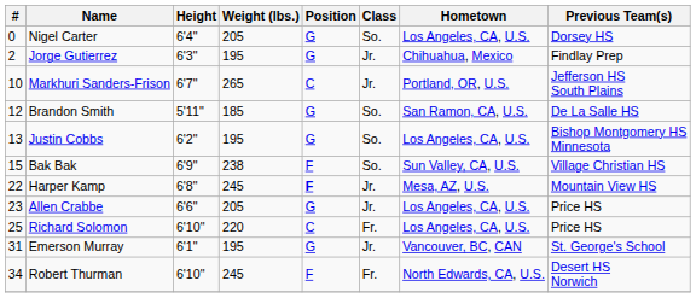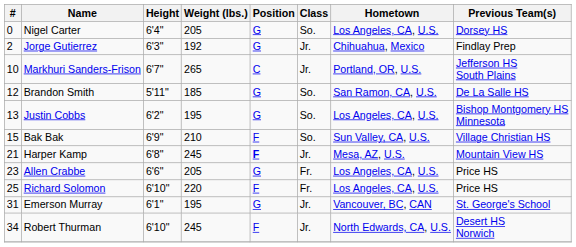 <table class="wikitable" style="font-size: 90%">
 <tr>
 <th>#</th>
 <th>Name</th>
 <th>Height</th>
 <th>Weight (lbs.)</th>
 <th>Position</th>
 <th>Class</th>
 <th>Hometown</th>
 <th>Previous Team(s)</th>
 </tr>
 <tr>
 <td>0</td>
 <td>Nigel Carter</td>
 <td>6'4"</td>
 <td>205</td>
 <td><a href='#'>G</a></td>
 <td>So.</td>
 <td><a href='#'>Los Angeles, CA</a>, <a href='#'>U.S.</a></td>
 <td><a href='#'>Dorsey HS</a></td>
 </tr>
 <tr>
 <td>2</td>
 <td><a href='#'>Jorge Gutierrez</a></td>
 <td>6'3"</td>
-<td>195</td>
+<td>192</td>
 <td><a href='#'>G</a></td>
 <td>Jr.</td>
 <td><a href='#'>Chihuahua</a>, <a href='#'>Mexico</a></td>
 <td>Findlay Prep</td>
 </tr>
 <tr>
 <td>10</td>
 <td><a href='#'>Markhuri Sanders-Frison</a></td>
 <td>6'7"</td>
 <td>265</td>
 <td><a href='#'>C</a></td>
 <td>Jr.</td>
 <td><a href='#'>Portland, OR</a>, <a href='#'>U.S.</a></td>
 <td><a href='#'>Jefferson HS</a><br><a href='#'>South Plains</a></td>
 </tr>
 <tr>
 <td>12</td>
 <td>Brandon Smith</td>
 <td>5'11"</td>
 <td>185</td>
 <td><a href='#'>G</a></td>
 <td>So.</td>
 <td><a href='#'>San Ramon, CA</a>, <a href='#'>U.S.</a></td>
 <td><a href='#'>De La Salle HS</a></td>
 </tr>
 <tr>
 <td>13</td>
 <td><a href='#'>Justin Cobbs</a></td>
 <td>6'2"</td>
 <td>195</td>
 <td><a href='#'>G</a></td>
 <td>So.</td>
 <td><a href='#'>Los Angeles, CA</a>, <a href='#'>U.S.</a></td>
 <td><a href='#'>Bishop Montgomery HS</a><br><a href='#'>Minnesota</a></td>
 </tr>
 <tr>
 <td>15</td>
 <td>Bak Bak</td>
 <td>6'9"</td>
-<td>238</td>
+<td>210</td>
 <td><a href='#'>F</a></td>
 <td>So.</td>
 <td><a href='#'>Sun Valley, CA</a>, <a href='#'>U.S.</a></td>
 <td><a href='#'>Village Christian HS</a></td>
 </tr>
 <tr>
-<td>22</td>
+<td>21</td>
 <td>Harper Kamp</td>
 <td>6'8"</td>
 <td>245</td>
 <td><strong><a href='#'>F</a></strong></td>
 <td>Jr.</td>
 <td><a href='#'>Mesa, AZ</a>, <a href='#'>U.S.</a></td>
 <td><a href='#'>Mountain View HS</a></td>
 </tr>
 <tr>
 <td>23</td>
 <td><a href='#'>Allen Crabbe</a></td>
 <td>6'6"</td>
 <td>205</td>
 <td><a href='#'>G</a></td>
-<td>Jr.</td>
+<td>Fr.</td>
 <td><a href='#'>Los Angeles, CA</a>, <a href='#'>U.S.</a></td>
 <td>Price HS</td>
 </tr>
 <tr>
 <td>25</td>
 <td><a href='#'>Richard Solomon</a></td>
 <td>6'10"</td>
 <td>220</td>
-<td><a href='#'>C</a></td>
+<td><a href='#'>F</a></td>
 <td>Fr.</td>
 <td><a href='#'>Los Angeles, CA</a>, <a href='#'>U.S.</a></td>
 <td>Price HS</td>
 </tr>
 <tr>
 <td>31</td>
 <td>Emerson Murray</td>
 <td>6'1"</td>
 <td>195</td>
 <td><a href='#'>G</a></td>
 <td>Jr.</td>
 <td><a href='#'>Vancouver, BC</a>, <a href='#'>CAN</a></td>
 <td><a href='#'>St. George's School</a></td>
 </tr>
 <tr>
 <td>34</td>
 <td>Robert Thurman</td>
 <td>6'10"</td>
 <td>245</td>
 <td><a href='#'>F</a></td>
-<td>Fr.</td>
+<td>Jr.</td>
 <td><a href='#'>North Edwards, CA</a>, <a href='#'>U.S.</a></td>
 <td><a href='#'>Desert HS</a><br><a href='#'>Norwich</a></td>
 </tr>
 <tr>
 </tr>
 </table>
